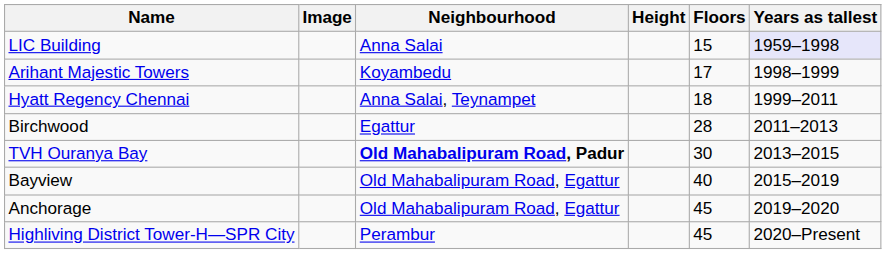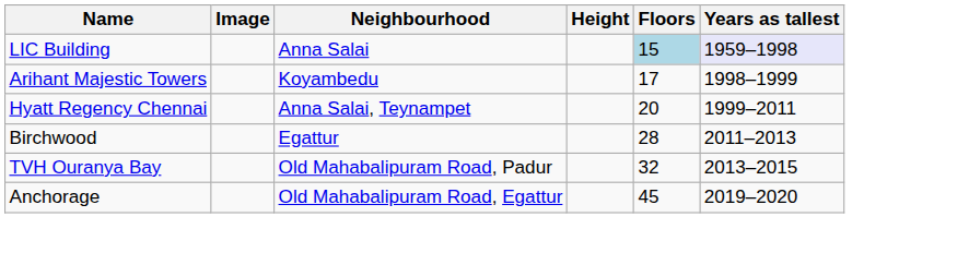 <table class="sortable wikitable">
 <tr>
 <th>Name</th>
 <th>Image</th>
 <th>Neighbourhood</th>
 <th>Height</th>
 <th>Floors</th>
 <th>Years as tallest</th>
 </tr>
 <tr>
 <td><a href='#'>LIC Building</a></td>
 <td></td>
 <td><a href='#'>Anna Salai</a></td>
 <td></td>
-<td>15</td>
+<td style="background: lightblue;">15</td>
 <td style="background: lavender;">1959–1998</td>
 </tr>
 <tr>
 <td><a href='#'>Arihant Majestic Towers</a></td>
 <td></td>
 <td><a href='#'>Koyambedu</a></td>
 <td></td>
 <td>17</td>
 <td>1998–1999</td>
 </tr>
 <tr>
 <td><a href='#'>Hyatt Regency Chennai</a></td>
 <td></td>
 <td><a href='#'>Anna Salai</a>, <a href='#'>Teynampet</a></td>
 <td></td>
-<td>18</td>
+<td>20</td>
 <td>1999–2011</td>
 </tr>
 <tr>
 <td>Birchwood</td>
 <td></td>
 <td><a href='#'>Egattur</a></td>
 <td></td>
 <td>28</td>
 <td>2011–2013</td>
 </tr>
 <tr>
 <td><a href='#'>TVH Ouranya Bay</a></td>
 <td></td>
-<td><strong><a href='#'>Old Mahabalipuram Road</a>, Padur</strong></td>
+<td><a href='#'>Old Mahabalipuram Road</a>, Padur</td>
 <td></td>
-<td>30</td>
+<td>32</td>
 <td>2013–2015</td>
-</tr>
-<tr>
-<td>Bayview</td>
-<td></td>
-<td><a href='#'>Old Mahabalipuram Road</a>, <a href='#'>Egattur</a></td>
-<td></td>
-<td>40</td>
-<td>2015–2019</td>
 </tr>
 <tr>
 <td>Anchorage</td>
 <td></td>
 <td><a href='#'>Old Mahabalipuram Road</a>, <a href='#'>Egattur</a></td>
 <td></td>
 <td>45</td>
 <td>2019–2020</td>
 </tr>
-<tr>
-<td><a href='#'>Highliving District Tower-H—SPR City</a></td>
-<td></td>
-<td><a href='#'>Perambur</a></td>
-<td></td>
-<td>45</td>
-<td>2020–Present</td>
-</tr>
 </table>
